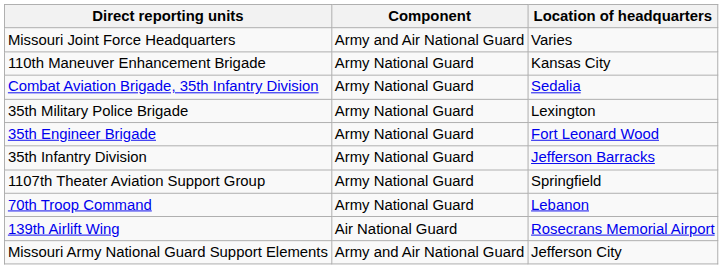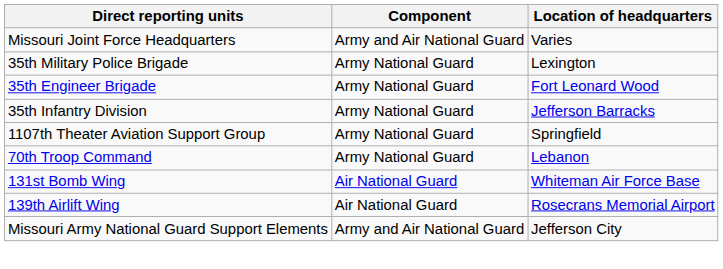 <table class="wikitable">
 <tr>
 <th>Direct reporting units</th>
 <th>Component</th>
 <th>Location of headquarters</th>
 </tr>
 <tr>
 <td>Missouri Joint Force Headquarters</td>
 <td>Army and Air National Guard</td>
 <td>Varies</td>
-</tr>
-<tr>
-<td>110th Maneuver Enhancement Brigade</td>
-<td>Army National Guard</td>
-<td>Kansas City</td>
-</tr>
-<tr>
-<td> <a href='#'>Combat Aviation Brigade, 35th Infantry Division</a></td>
-<td>Army National Guard</td>
-<td><a href='#'>Sedalia</a></td>
 </tr>
 <tr>
 <td>35th Military Police Brigade</td>
 <td>Army National Guard</td>
 <td>Lexington</td>
 </tr>
 <tr>
 <td> <a href='#'>35th Engineer Brigade</a></td>
 <td>Army National Guard</td>
 <td><a href='#'>Fort Leonard Wood</a></td>
 </tr>
 <tr>
 <td> 35th Infantry Division</td>
 <td>Army National Guard</td>
 <td><a href='#'>Jefferson Barracks</a></td>
 </tr>
 <tr>
 <td>1107th Theater Aviation Support Group</td>
 <td>Army National Guard</td>
 <td>Springfield</td>
 </tr>
 <tr>
 <td><a href='#'>70th Troop Command</a></td>
 <td>Army National Guard</td>
 <td><a href='#'>Lebanon</a></td>
 </tr>
 <tr>
+<td> <a href='#'>131st Bomb Wing</a></td>
+<td><a href='#'>Air National Guard</a></td>
+<td><a href='#'>Whiteman Air Force Base</a></td>
+</tr>
+<tr>
 <td> <a href='#'>139th Airlift Wing</a></td>
 <td>Air National Guard</td>
 <td><a href='#'>Rosecrans Memorial Airport</a></td>
 </tr>
 <tr>
 <td>Missouri Army National Guard Support Elements</td>
 <td>Army and Air National Guard</td>
 <td>Jefferson City</td>
 </tr>
 </table>
